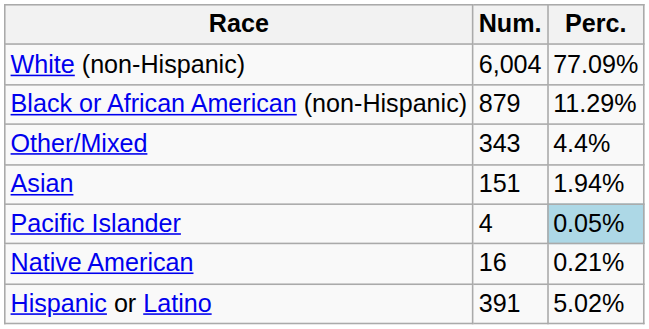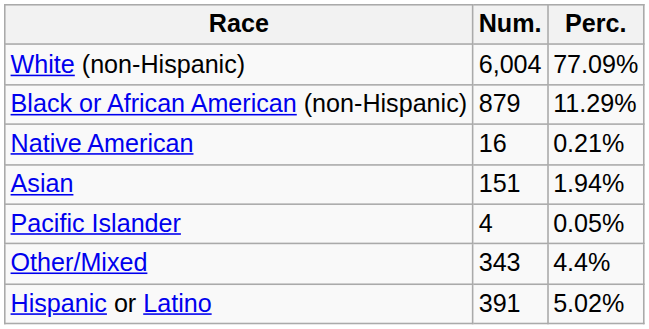 <table class="wikitable">
 <tr>
 <th>Race</th>
 <th>Num.</th>
 <th>Perc.</th>
 </tr>
 <tr>
 <td><a href='#'>White</a> (non-Hispanic)</td>
 <td>6,004</td>
 <td>77.09%</td>
 </tr>
 <tr>
 <td><a href='#'>Black or African American</a> (non-Hispanic)</td>
 <td>879</td>
 <td>11.29%</td>
 </tr>
 <tr>
-<td><a href='#'>Other/Mixed</a></td>
-<td>343</td>
-<td>4.4%</td>
+<td><a href='#'>Native American</a></td>
+<td>16</td>
+<td>0.21%</td>
 </tr>
 <tr>
 <td><a href='#'>Asian</a></td>
 <td>151</td>
 <td>1.94%</td>
 </tr>
 <tr>
 <td><a href='#'>Pacific Islander</a></td>
 <td>4</td>
-<td style="background: lightblue;">0.05%</td>
+<td>0.05%</td>
 </tr>
 <tr>
-<td><a href='#'>Native American</a></td>
-<td>16</td>
-<td>0.21%</td>
+<td><a href='#'>Other/Mixed</a></td>
+<td>343</td>
+<td>4.4%</td>
 </tr>
 <tr>
 <td><a href='#'>Hispanic</a> or <a href='#'>Latino</a></td>
 <td>391</td>
 <td>5.02%</td>
 </tr>
 </table>
